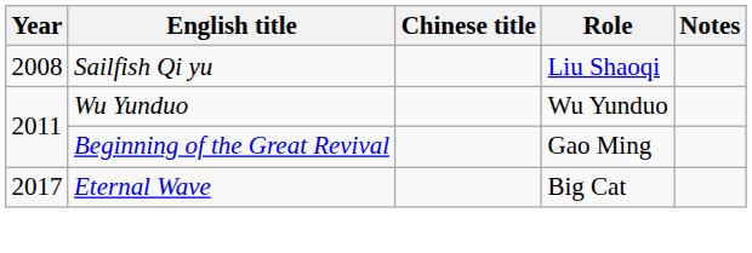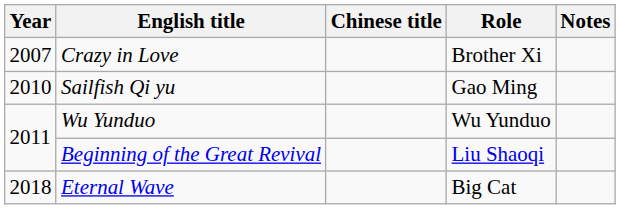 <table class="wikitable">
 <tr>
 <th>Year</th>
 <th>English title</th>
 <th>Chinese title</th>
 <th>Role</th>
 <th>Notes</th>
 </tr>
 <tr>
-<td>2008</td>
+<td>2007</td>
+<td><em>Crazy in Love</em></td>
+<td></td>
+<td>Brother Xi</td>
+<td></td>
+</tr>
+<tr>
+<td>2010</td>
 <td><em>Sailfish Qi yu</em></td>
 <td></td>
-<td><a href='#'>Liu Shaoqi</a></td>
+<td>Gao Ming</td>
 <td></td>
 </tr>
 <tr>
 <td rowspan=2>2011</td>
 <td><em>Wu Yunduo</em></td>
 <td></td>
 <td>Wu Yunduo</td>
 <td></td>
 </tr>
 <tr>
 <td><em><a href='#'>Beginning of the Great Revival</a></em></td>
 <td></td>
-<td>Gao Ming</td>
+<td><a href='#'>Liu Shaoqi</a></td>
 <td></td>
 </tr>
 <tr>
-<td>2017</td>
+<td>2018</td>
 <td><em><a href='#'>Eternal Wave</a></em></td>
 <td></td>
 <td>Big Cat</td>
 <td></td>
 </tr>
 </table>
